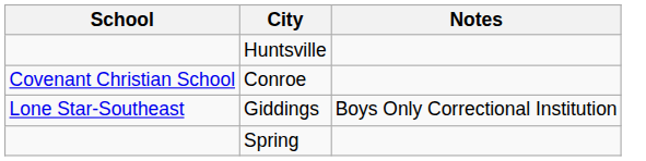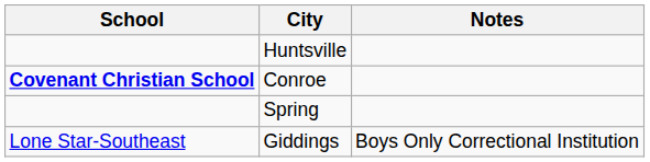 <table class="wikitable">
 <tr>
 <th>School</th>
 <th>City</th>
 <th>Notes</th>
 </tr>
 <tr>
 <td></td>
 <td>Huntsville</td>
 <td></td>
 </tr>
 <tr>
-<td><a href='#'>Covenant Christian School</a></td>
+<td><strong><a href='#'>Covenant Christian School</a></strong></td>
 <td>Conroe</td>
+<td></td>
+</tr>
+<tr>
+<td></td>
+<td>Spring</td>
 <td></td>
 </tr>
 <tr>
 <td><a href='#'>Lone Star-Southeast</a></td>
 <td>Giddings</td>
 <td>Boys Only Correctional Institution</td>
 </tr>
-<tr>
-<td></td>
-<td>Spring</td>
-<td></td>
-</tr>
 </table>
